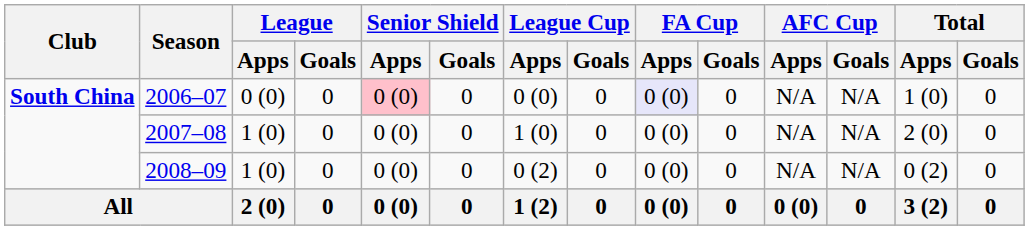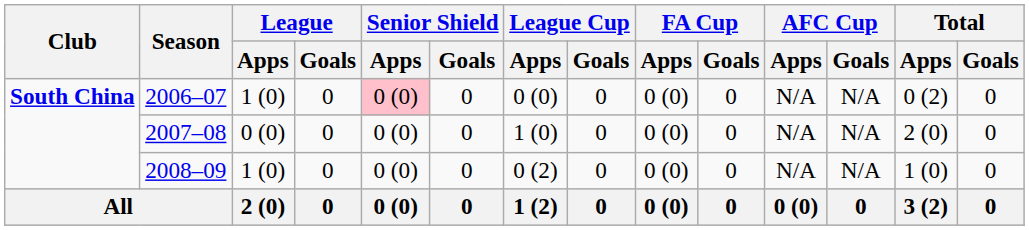 <table class="wikitable" style="text-align: center;">
 <tr>
 <th rowspan="2">Club</th>
 <th rowspan="2">Season</th>
 <th colspan="2"><a href='#'>League</a></th>
 <th colspan="2"><a href='#'>Senior Shield</a></th>
 <th colspan="2"><a href='#'>League Cup</a></th>
 <th colspan="2"><a href='#'>FA Cup</a></th>
 <th colspan="2"><a href='#'>AFC Cup</a></th>
 <th colspan="2">Total</th>
 </tr>
 <tr>
 <th>Apps</th>
 <th>Goals</th>
 <th>Apps</th>
 <th>Goals</th>
 <th>Apps</th>
 <th>Goals</th>
 <th>Apps</th>
 <th>Goals</th>
 <th>Apps</th>
 <th>Goals</th>
 <th>Apps</th>
 <th>Goals</th>
 </tr>
 <tr>
 <td rowspan="3" valign="top"><strong><a href='#'>South China</a></strong></td>
 <td><a href='#'>2006–07</a></td>
-<td>0 (0)</td>
+<td>1 (0)</td>
 <td>0</td>
 <td style="background: pink;">0 (0)</td>
 <td>0</td>
 <td>0 (0)</td>
 <td>0</td>
-<td style="background: lavender;">0 (0)</td>
+<td>0 (0)</td>
 <td>0</td>
 <td>N/A</td>
 <td>N/A</td>
-<td>1 (0)</td>
+<td>0 (2)</td>
 <td>0</td>
 </tr>
 <tr>
 <td><a href='#'>2007–08</a></td>
-<td>1 (0)</td>
+<td>0 (0)</td>
 <td>0</td>
 <td>0 (0)</td>
 <td>0</td>
 <td>1 (0)</td>
 <td>0</td>
 <td>0 (0)</td>
 <td>0</td>
 <td>N/A</td>
 <td>N/A</td>
 <td>2 (0)</td>
 <td>0</td>
 </tr>
 <tr>
 <td><a href='#'>2008–09</a></td>
 <td>1 (0)</td>
 <td>0</td>
 <td>0 (0)</td>
 <td>0</td>
 <td>0 (2)</td>
 <td>0</td>
 <td>0 (0)</td>
 <td>0</td>
 <td>N/A</td>
 <td>N/A</td>
-<td>0 (2)</td>
+<td>1 (0)</td>
 <td>0</td>
 </tr>
 <tr>
 <th colspan="2">All</th>
 <th>2 (0)</th>
 <th>0</th>
 <th>0 (0)</th>
 <th>0</th>
 <th>1 (2)</th>
 <th>0</th>
 <th>0 (0)</th>
 <th>0</th>
 <th>0 (0)</th>
 <th>0</th>
 <th>3 (2)</th>
 <th>0</th>
 </tr>
 </table>
